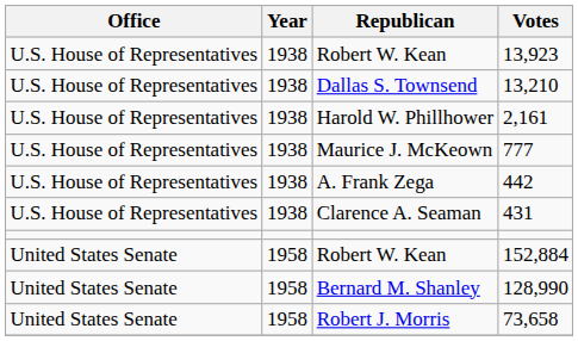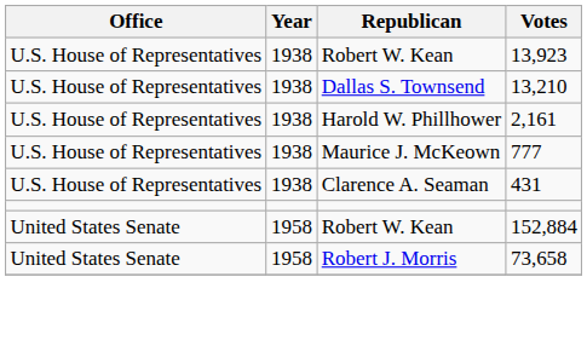 <table class="wikitable">
 <tr>
 <th>Office</th>
 <th>Year</th>
 <th>Republican</th>
 <th>Votes</th>
 </tr>
 <tr>
 <td>U.S. House of Representatives</td>
 <td>1938</td>
 <td>Robert W. Kean</td>
 <td>13,923</td>
 </tr>
 <tr>
 <td>U.S. House of Representatives</td>
 <td>1938</td>
 <td><a href='#'>Dallas S. Townsend</a></td>
 <td>13,210</td>
 </tr>
 <tr>
 <td>U.S. House of Representatives</td>
 <td>1938</td>
 <td>Harold W. Phillhower</td>
 <td>2,161</td>
 </tr>
 <tr>
 <td>U.S. House of Representatives</td>
 <td>1938</td>
 <td>Maurice J. McKeown</td>
 <td>777</td>
 </tr>
 <tr>
 <td>U.S. House of Representatives</td>
 <td>1938</td>
-<td>A. Frank Zega</td>
-<td>442</td>
-</tr>
-<tr>
-<td>U.S. House of Representatives</td>
-<td>1938</td>
 <td>Clarence A. Seaman</td>
 <td>431</td>
 </tr>
 <tr>
 <td></td>
 <td></td>
 <td></td>
 <td></td>
 </tr>
 <tr>
 <td>United States Senate</td>
 <td>1958</td>
 <td>Robert W. Kean</td>
 <td>152,884</td>
 </tr>
 <tr>
 <td>United States Senate</td>
 <td>1958</td>
-<td><a href='#'>Bernard M. Shanley</a></td>
-<td>128,990</td>
-</tr>
-<tr>
-<td>United States Senate</td>
-<td>1958</td>
 <td><a href='#'>Robert J. Morris</a></td>
 <td>73,658</td>
 </tr>
 <tr>
 </tr>
 </table>
